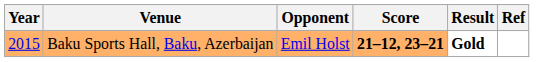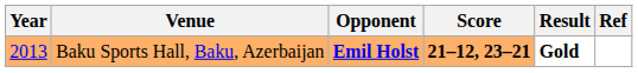 <table class="sortable wikitable" style="font-size: 95%;">
 <tr>
 <th>Year</th>
 <th>Venue</th>
 <th>Opponent</th>
 <th>Score</th>
 <th>Result</th>
 <th>Ref</th>
 </tr>
 <tr style="background:#FFB069">
-<td align="center"><a href='#'>2015</a></td>
+<td align="center"><a href='#'>2013</a></td>
 <td align="left">Baku Sports Hall, <a href='#'>Baku</a>, Azerbaijan</td>
-<td align="left"> <a href='#'>Emil Holst</a></td>
+<td align="left"><strong> <a href='#'>Emil Holst</a></strong></td>
 <td align="left"><strong>21–12, 23–21</strong></td>
 <td style="text-align:left; background:white"> <strong>Gold</strong></td>
 <td style="text-align:center; background:white"></td>
 </tr>
 </table>
